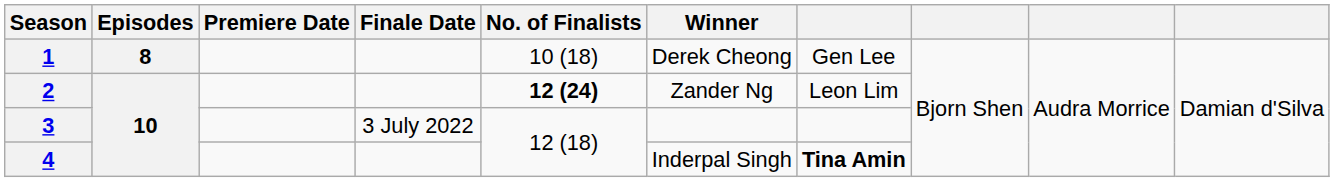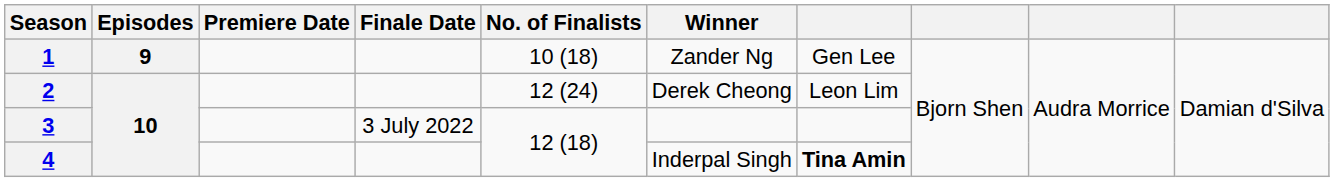 <table class="wikitable" style="text-align:center; font-size:95%;">
 <tr>
 <th>Season</th>
 <th>Episodes</th>
 <th>Premiere Date</th>
 <th>Finale Date</th>
 <th>No. of Finalists</th>
 <th>Winner</th>
 <th></th>
 <th></th>
 <th></th>
 <th></th>
 </tr>
 <tr>
 <th><a href='#'>1</a></th>
-<th>8</th>
+<th>9</th>
 <td></td>
 <td></td>
 <td>10 (18)</td>
-<td>Derek Cheong</td>
+<td>Zander Ng</td>
 <td>Gen Lee</td>
 <td rowspan="4">Bjorn Shen</td>
 <td rowspan="4">Audra Morrice</td>
 <td rowspan="4">Damian d'Silva</td>
 </tr>
 <tr>
 <th><a href='#'>2</a></th>
 <th rowspan="3">10</th>
 <td></td>
 <td></td>
-<td><strong>12 (24)</strong></td>
-<td>Zander Ng</td>
+<td>12 (24)</td>
+<td>Derek Cheong</td>
 <td>Leon Lim</td>
 </tr>
 <tr>
 <th><a href='#'>3</a></th>
 <td></td>
 <td>3 July 2022</td>
 <td rowspan="2">12 (18)</td>
 <td></td>
 <td></td>
 </tr>
 <tr>
 <th><a href='#'>4</a></th>
 <td></td>
 <td></td>
 <td>Inderpal Singh</td>
 <td><strong>Tina Amin</strong></td>
 </tr>
 </table>
